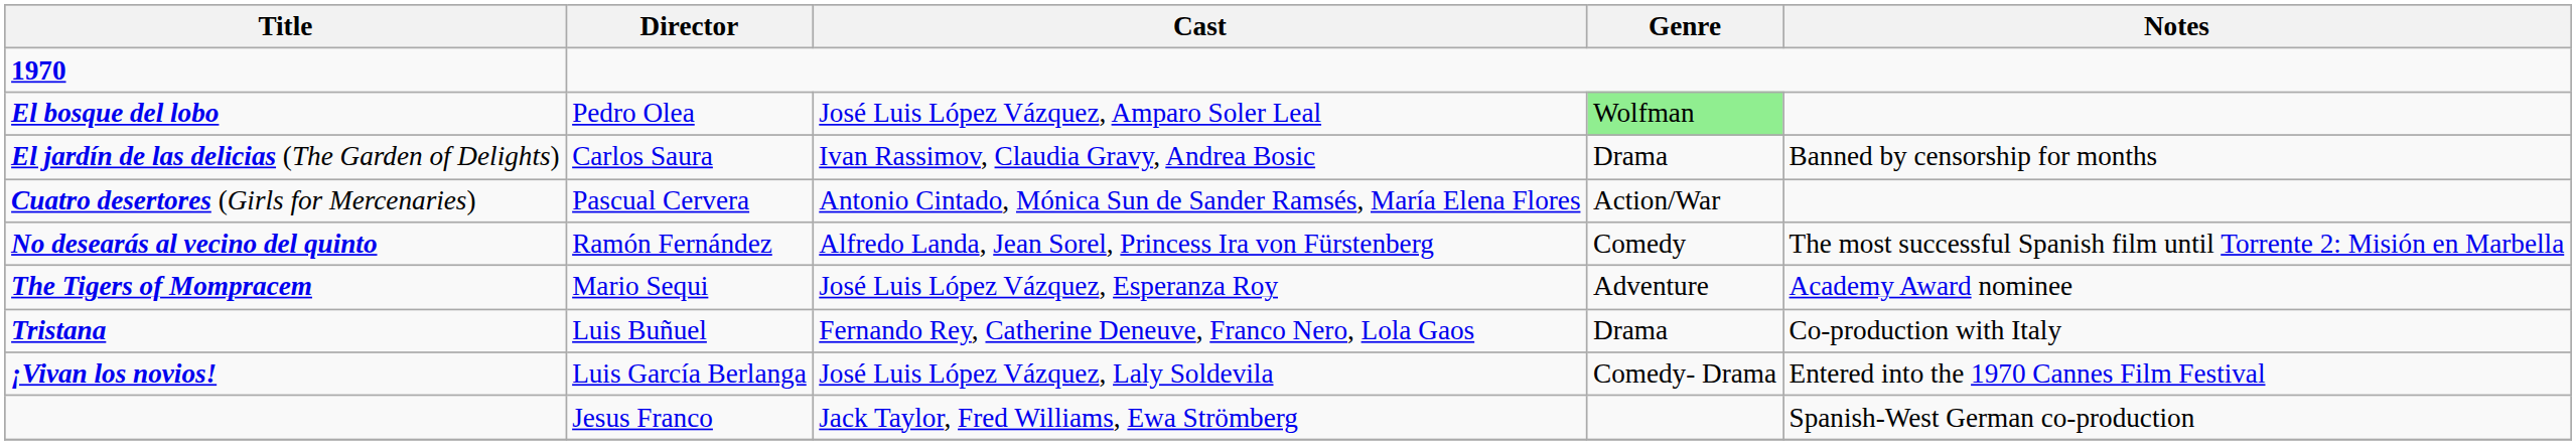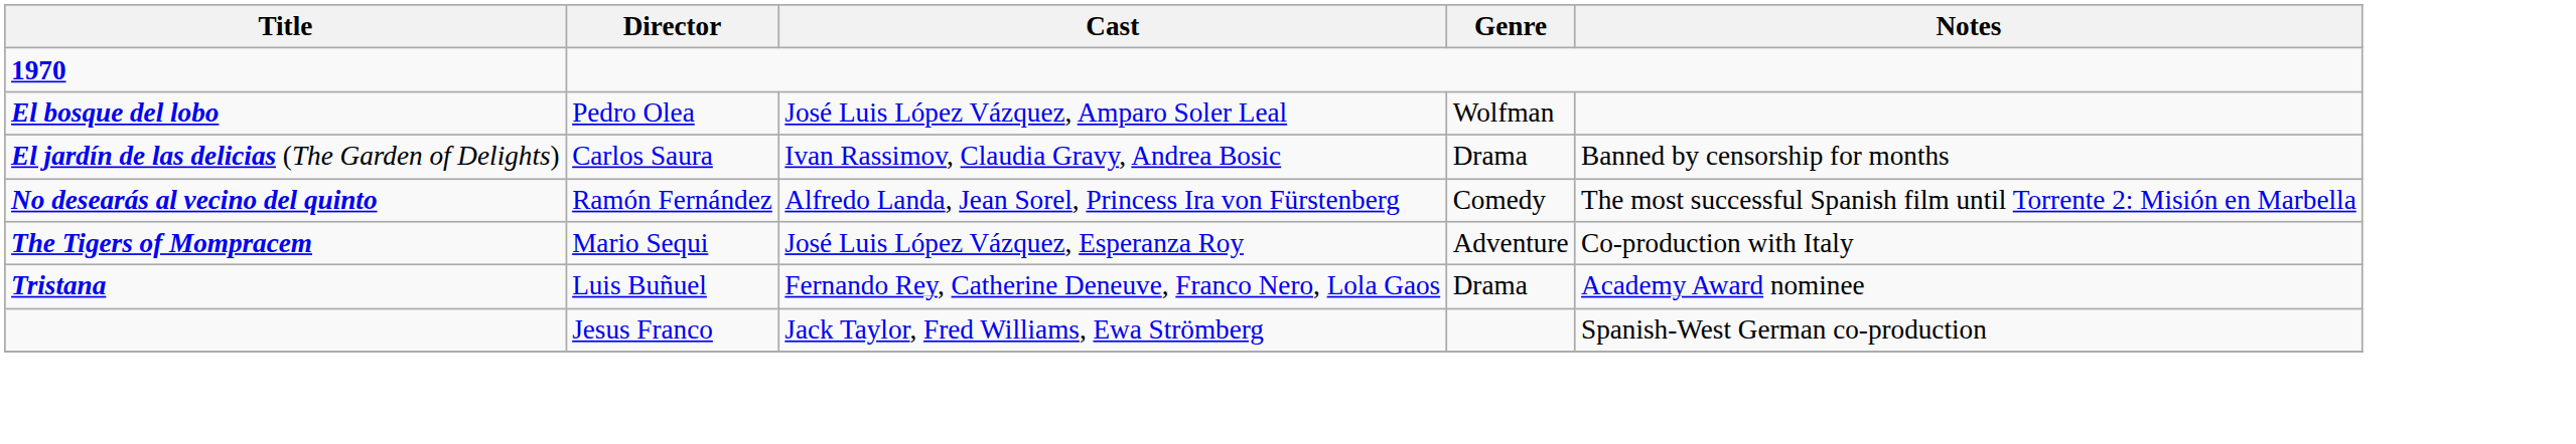 <table class="wikitable">
 <tr>
 <th>Title</th>
 <th>Director</th>
 <th>Cast</th>
 <th>Genre</th>
 <th>Notes</th>
 </tr>
 <tr>
 <td><strong><a href='#'>1970</a></strong></td>
 </tr>
 <tr>
 <td><strong><em><a href='#'>El bosque del lobo</a></em></strong></td>
 <td><a href='#'>Pedro Olea</a></td>
 <td><a href='#'>José Luis López Vázquez</a>, <a href='#'>Amparo Soler Leal</a></td>
-<td style="background: lightgreen;">Wolfman</td>
+<td>Wolfman</td>
 <td></td>
 </tr>
 <tr>
 <td><strong><em><a href='#'>El jardín de las delicias</a></em></strong> (<em>The Garden of Delights</em>)</td>
 <td><a href='#'>Carlos Saura</a></td>
 <td><a href='#'>Ivan Rassimov</a>, <a href='#'>Claudia Gravy</a>, <a href='#'>Andrea Bosic</a></td>
 <td>Drama</td>
 <td>Banned by censorship for months</td>
-</tr>
-<tr>
-<td><strong><em><a href='#'>Cuatro desertores</a></em></strong> (<em>Girls for Mercenaries</em>)</td>
-<td><a href='#'>Pascual Cervera</a></td>
-<td><a href='#'>Antonio Cintado</a>, <a href='#'>Mónica Sun de Sander Ramsés</a>, <a href='#'>María Elena Flores</a></td>
-<td>Action/War</td>
-<td></td>
 </tr>
 <tr>
 <td><strong><em><a href='#'>No desearás al vecino del quinto</a></em></strong></td>
 <td><a href='#'>Ramón Fernández</a></td>
 <td><a href='#'>Alfredo Landa</a>, <a href='#'>Jean Sorel</a>, <a href='#'>Princess Ira von Fürstenberg</a></td>
 <td>Comedy</td>
 <td>The most successful Spanish film until <a href='#'>Torrente 2: Misión en Marbella</a></td>
 </tr>
 <tr>
 <td><strong><em><a href='#'>The Tigers of Mompracem</a></em></strong></td>
 <td><a href='#'>Mario Sequi</a></td>
 <td><a href='#'>José Luis López Vázquez</a>, <a href='#'>Esperanza Roy</a></td>
 <td>Adventure</td>
-<td><a href='#'>Academy Award</a> nominee</td>
+<td>Co-production with Italy</td>
 </tr>
 <tr>
 <td><strong><em><a href='#'>Tristana</a></em></strong></td>
 <td><a href='#'>Luis Buñuel</a></td>
 <td><a href='#'>Fernando Rey</a>, <a href='#'>Catherine Deneuve</a>, <a href='#'>Franco Nero</a>, <a href='#'>Lola Gaos</a></td>
 <td>Drama</td>
-<td>Co-production with Italy</td>
-</tr>
-<tr>
-<td><strong><em><a href='#'>¡Vivan los novios!</a></em></strong></td>
-<td><a href='#'>Luis García Berlanga</a></td>
-<td><a href='#'>José Luis López Vázquez</a>, <a href='#'>Laly Soldevila</a></td>
-<td>Comedy- Drama</td>
-<td>Entered into the <a href='#'>1970 Cannes Film Festival</a></td>
+<td><a href='#'>Academy Award</a> nominee</td>
 </tr>
 <tr>
 <td><strong><em></em></strong></td>
 <td><a href='#'>Jesus Franco</a></td>
 <td><a href='#'>Jack Taylor</a>, <a href='#'>Fred Williams</a>, <a href='#'>Ewa Strömberg</a></td>
 <td></td>
 <td>Spanish-West German co-production</td>
 </tr>
 <tr>
 </tr>
 </table>
